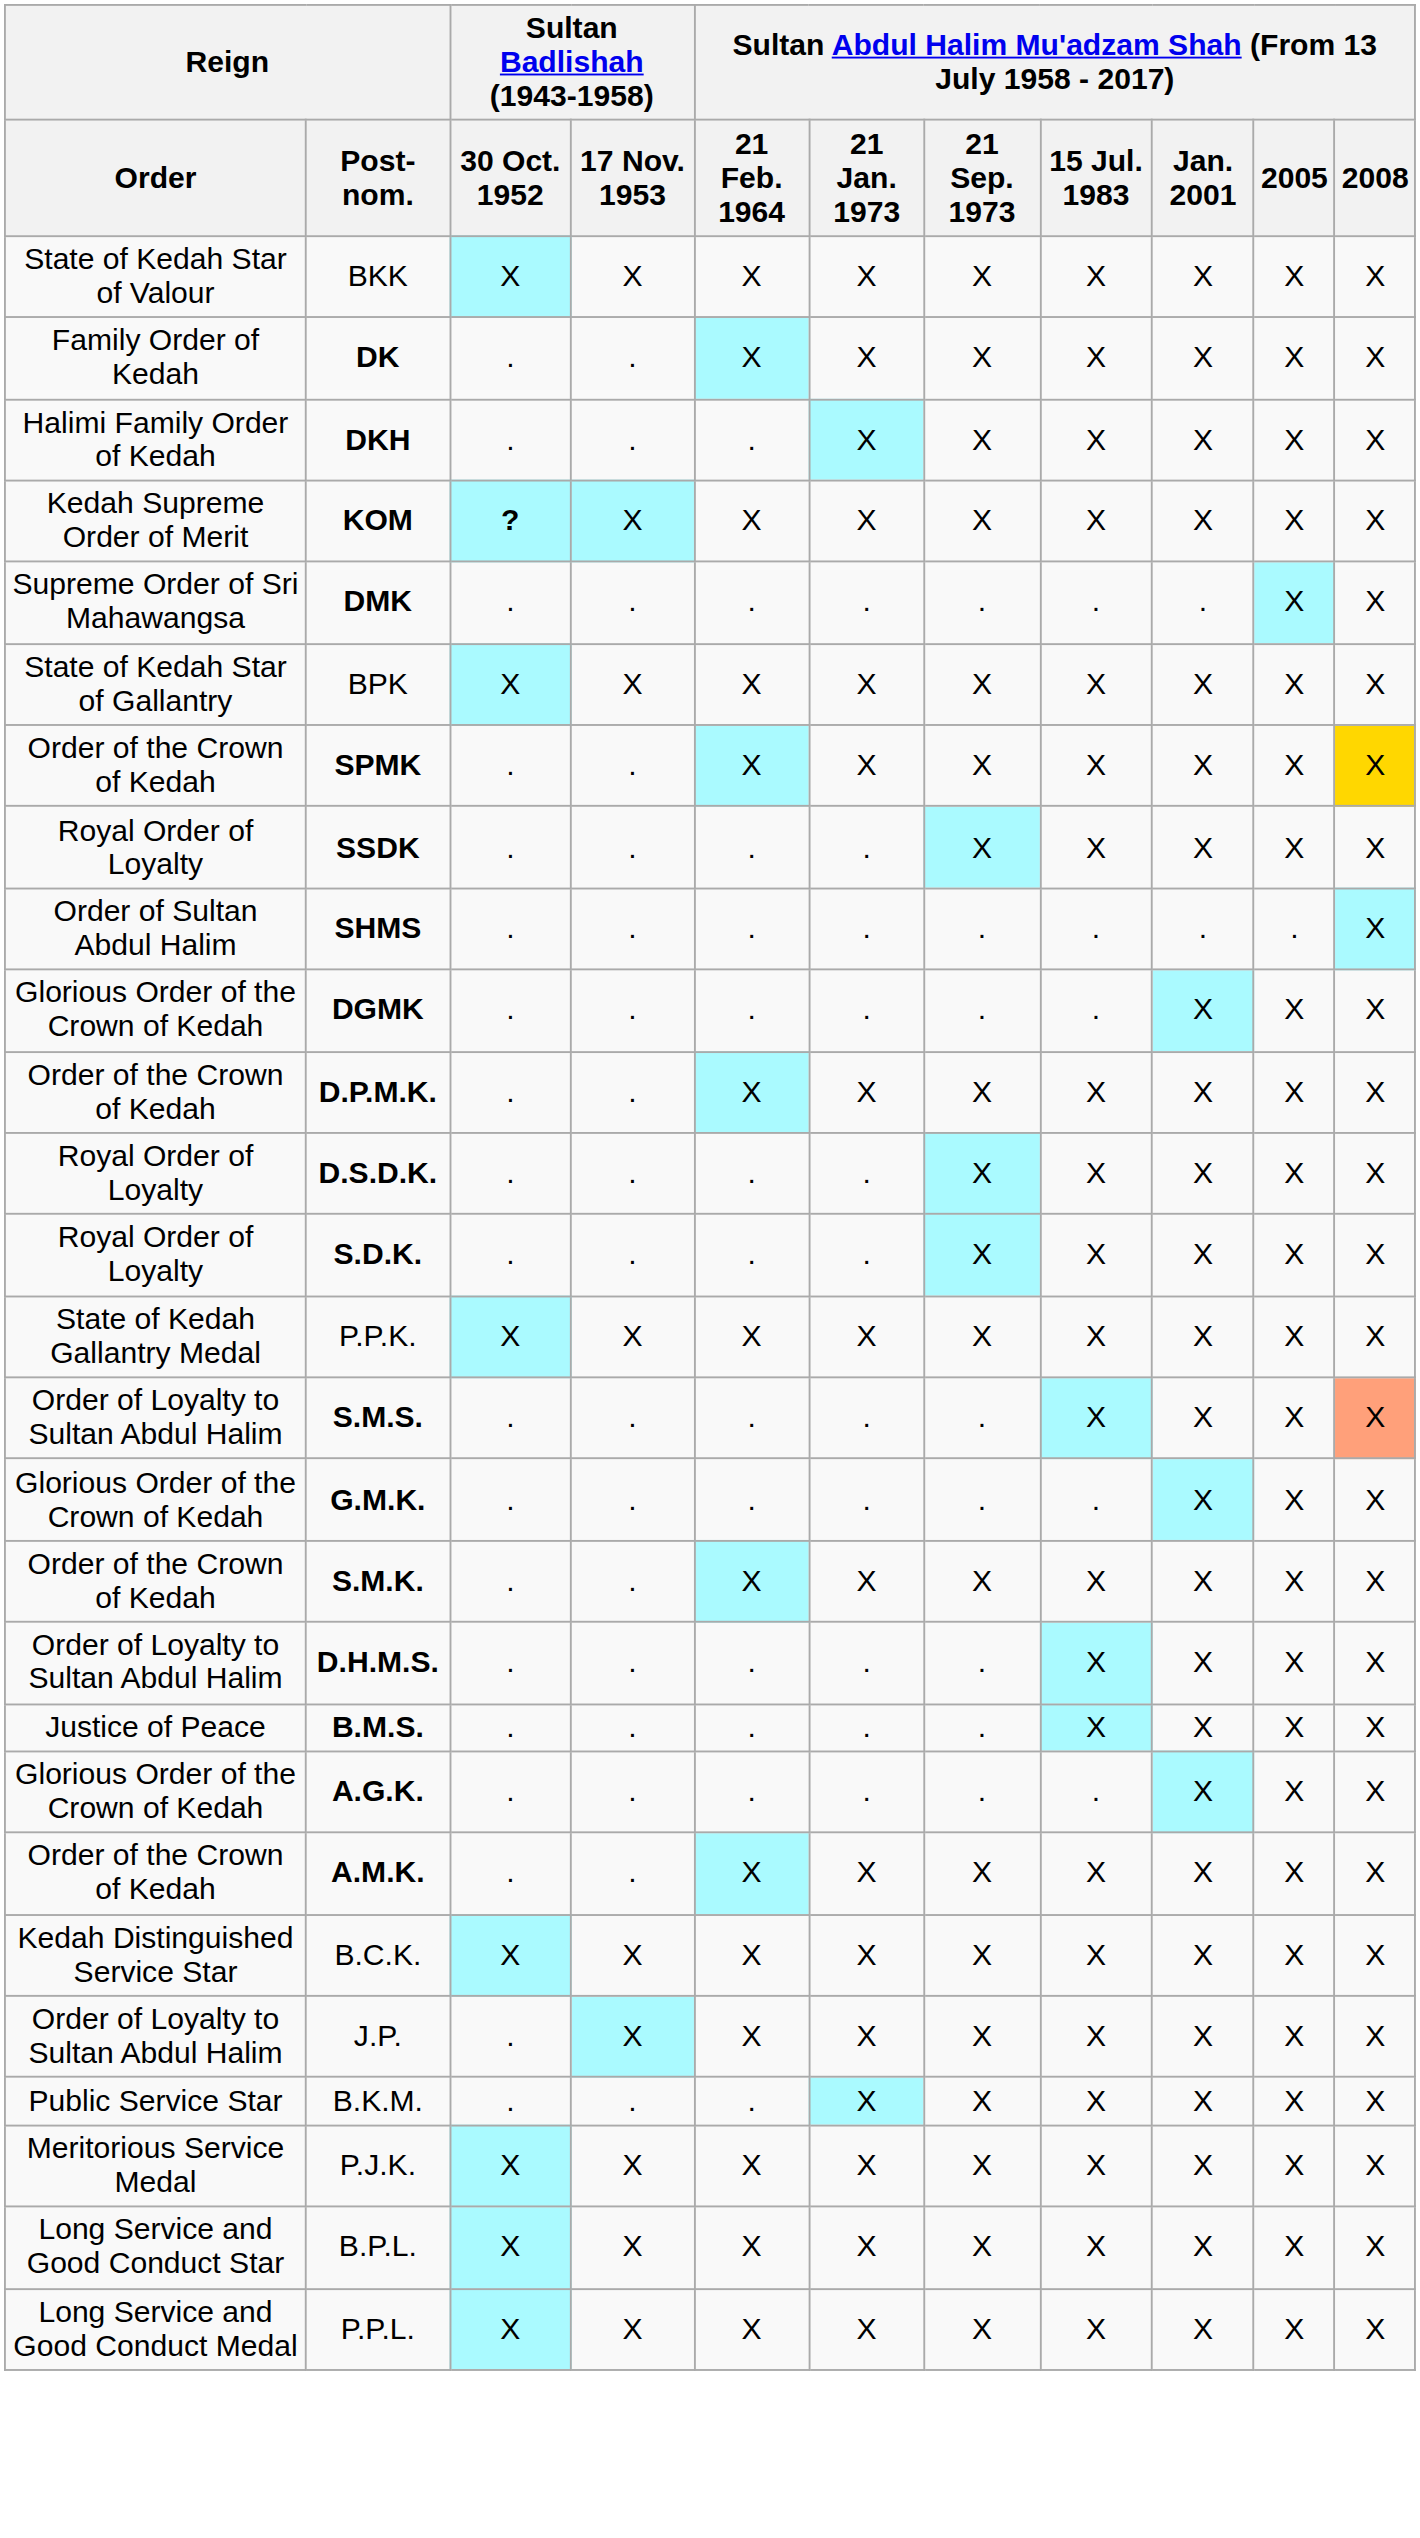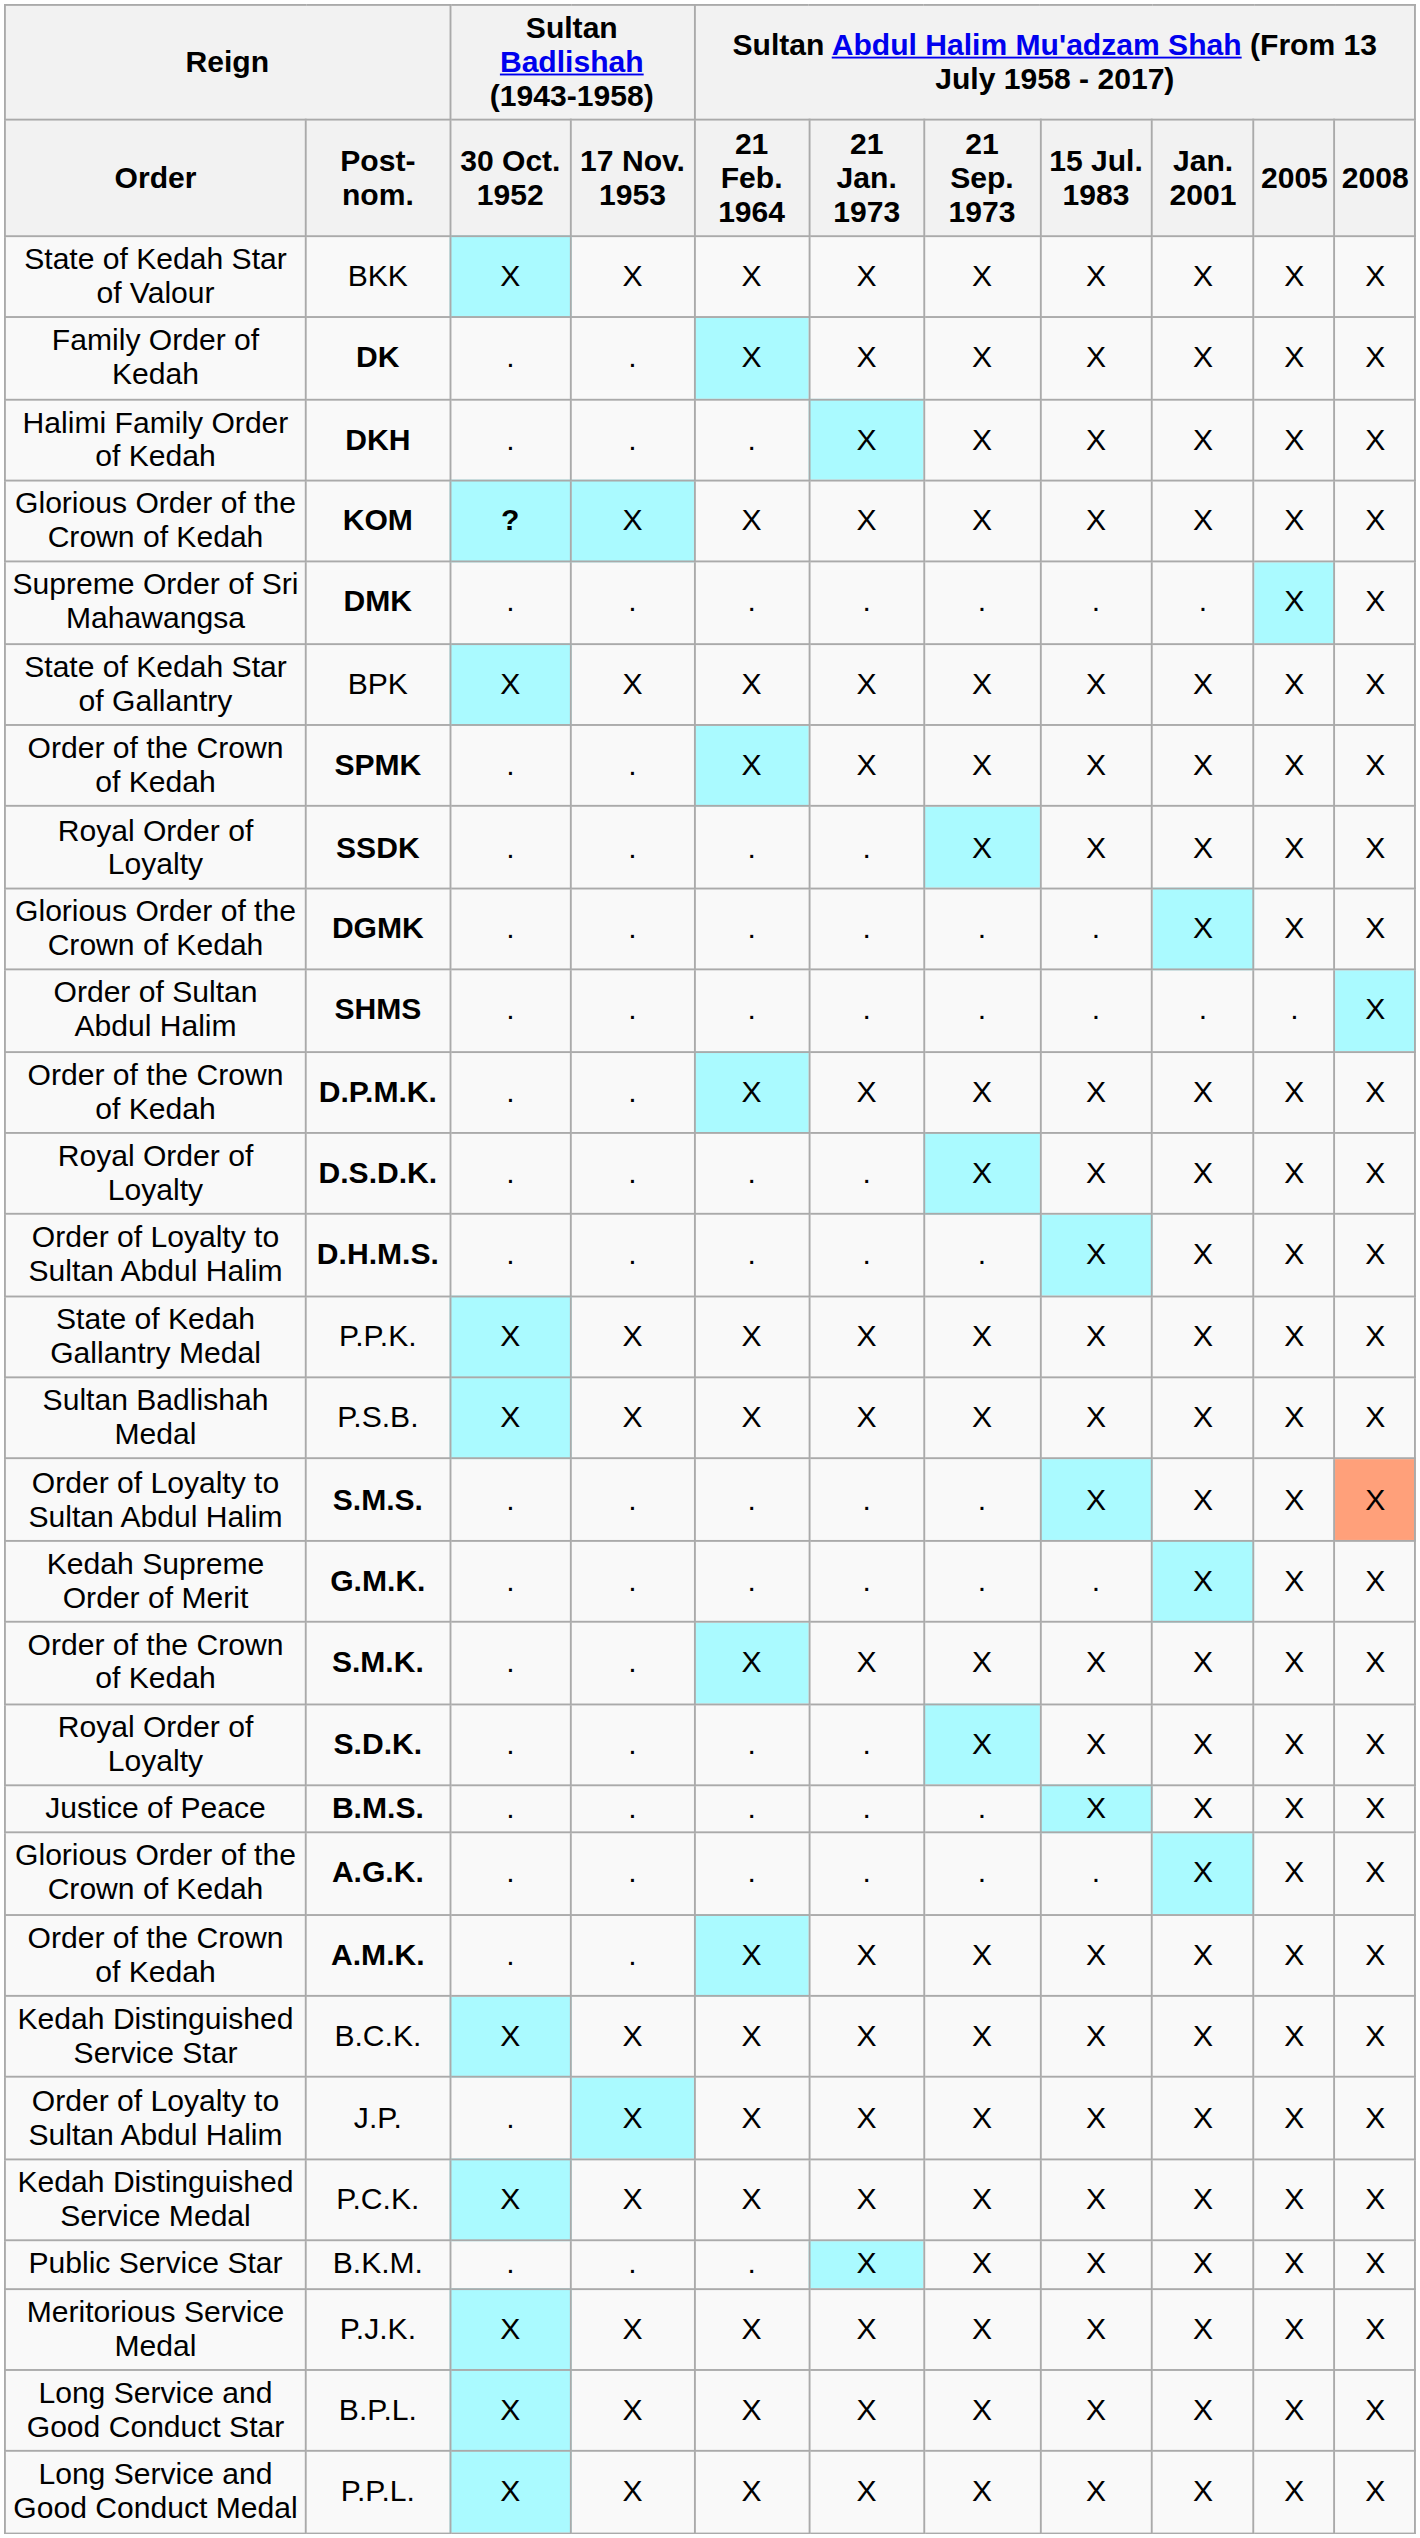 <table class="wikitable" width=85%>
 <tr>
 <th colspan=2>Reign</th>
 <th colspan=2>Sultan <a href='#'>Badlishah</a> (1943-1958)</th>
 <th colspan=7>Sultan <a href='#'>Abdul Halim Mu'adzam Shah</a> (From 13 July 1958 - 2017)</th>
 </tr>
 <tr>
 <th>Order</th>
 <th>Post-nom.</th>
 <th>30 Oct. 1952</th>
 <th>17 Nov. 1953</th>
 <th>21 Feb. 1964</th>
 <th>21 Jan. 1973</th>
 <th>21 Sep. 1973</th>
 <th>15 Jul. 1983</th>
 <th>Jan. 2001</th>
 <th>2005</th>
 <th>2008</th>
 </tr>
 <tr style="text-align:center">
 <td>State of Kedah Star of Valour</td>
 <td>BKK</td>
 <td style="background-color:#aafaff">X</td>
 <td>X</td>
 <td>X</td>
 <td>X</td>
 <td>X</td>
 <td>X</td>
 <td>X</td>
 <td>X</td>
 <td>X</td>
 </tr>
 <tr style="text-align:center">
 <td>Family Order of Kedah</td>
 <td><strong>DK	</strong></td>
 <td>.</td>
 <td>.</td>
 <td style="background-color:#aafaff">X</td>
 <td>X</td>
 <td>X</td>
 <td>X</td>
 <td>X</td>
 <td>X</td>
 <td>X</td>
 </tr>
 <tr style="text-align:center">
 <td>Halimi Family Order of Kedah</td>
 <td><strong>DKH	</strong></td>
 <td>.</td>
 <td>.</td>
 <td>.</td>
 <td style="background-color:#aafaff">X</td>
 <td>X</td>
 <td>X</td>
 <td>X</td>
 <td>X</td>
 <td>X</td>
 </tr>
 <tr style="text-align:center">
-<td>Kedah Supreme Order of Merit</td>
+<td>Glorious Order of the Crown of Kedah</td>
 <td><strong>KOM	</strong></td>
 <td style="background-color:#aafaff"><strong>?</strong></td>
 <td style="background-color:#aafaff">X</td>
 <td>X</td>
 <td>X</td>
 <td>X</td>
 <td>X</td>
 <td>X</td>
 <td>X</td>
 <td>X</td>
 </tr>
 <tr style="text-align:center">
 <td>Supreme Order of Sri Mahawangsa</td>
 <td><strong>DMK	</strong></td>
 <td>.</td>
 <td>.</td>
 <td>.</td>
 <td>.</td>
 <td>.</td>
 <td>.</td>
 <td>.</td>
 <td style="background-color:#aafaff">X</td>
 <td>X</td>
 </tr>
 <tr style="text-align:center">
 <td>State of Kedah Star of Gallantry</td>
 <td>BPK</td>
 <td style="background-color:#aafaff">X</td>
 <td>X</td>
 <td>X</td>
 <td>X</td>
 <td>X</td>
 <td>X</td>
 <td>X</td>
 <td>X</td>
 <td>X</td>
 </tr>
 <tr style="text-align:center">
 <td>Order of the Crown of Kedah</td>
 <td><strong>SPMK	</strong></td>
 <td>.</td>
 <td>.</td>
 <td style="background-color:#aafaff">X</td>
 <td>X</td>
 <td>X</td>
 <td>X</td>
 <td>X</td>
 <td>X</td>
-<td style="background: gold;">X</td>
+<td>X</td>
 </tr>
 <tr style="text-align:center">
 <td>Royal Order of Loyalty</td>
 <td><strong>SSDK 	</strong></td>
 <td>.</td>
 <td>.</td>
 <td>.</td>
 <td>.</td>
 <td style="background-color:#aafaff">X</td>
 <td>X</td>
 <td>X</td>
 <td>X</td>
 <td>X</td>
 </tr>
 <tr style="text-align:center">
+<td>Glorious Order of the Crown of Kedah</td>
+<td><strong>DGMK	</strong></td>
+<td>.</td>
+<td>.</td>
+<td>.</td>
+<td>.</td>
+<td>.</td>
+<td>.</td>
+<td style="background-color:#aafaff">X</td>
+<td>X</td>
+<td>X</td>
+</tr>
+<tr style="text-align:center">
 <td>Order of Sultan Abdul Halim</td>
 <td><strong>SHMS	</strong></td>
 <td>.</td>
 <td>.</td>
 <td>.</td>
 <td>.</td>
 <td>.</td>
 <td>.</td>
 <td>.</td>
 <td>.</td>
 <td style="background-color:#aafaff">X</td>
-</tr>
-<tr style="text-align:center">
-<td>Glorious Order of the Crown of Kedah</td>
-<td><strong>DGMK	</strong></td>
-<td>.</td>
-<td>.</td>
-<td>.</td>
-<td>.</td>
-<td>.</td>
-<td>.</td>
-<td style="background-color:#aafaff">X</td>
-<td>X</td>
-<td>X</td>
 </tr>
 <tr style="text-align:center">
 <td>Order of the Crown of Kedah</td>
 <td><strong>D.P.M.K.	</strong></td>
 <td>.</td>
 <td>.</td>
 <td style="background-color:#aafaff">X</td>
 <td>X</td>
 <td>X</td>
 <td>X</td>
 <td>X</td>
 <td>X</td>
 <td>X</td>
 </tr>
 <tr style="text-align:center">
 <td>Royal Order of Loyalty</td>
 <td><strong>D.S.D.K. 	</strong></td>
 <td>.</td>
 <td>.</td>
 <td>.</td>
 <td>.</td>
 <td style="background-color:#aafaff">X</td>
 <td>X</td>
 <td>X</td>
 <td>X</td>
 <td>X</td>
 </tr>
 <tr style="text-align:center">
-<td>Royal Order of Loyalty</td>
-<td><strong>S.D.K. 	</strong></td>
+<td>Order of Loyalty to Sultan Abdul Halim</td>
+<td><strong>D.H.M.S.</strong></td>
+<td>.</td>
 <td>.</td>
 <td>.</td>
 <td>.</td>
 <td>.</td>
 <td style="background-color:#aafaff">X</td>
 <td>X</td>
 <td>X</td>
 <td>X</td>
-<td>X</td>
 </tr>
 <tr style="text-align:center">
 <td>State of Kedah Gallantry Medal</td>
 <td>P.P.K.</td>
+<td style="background-color:#aafaff">X</td>
+<td>X</td>
+<td>X</td>
+<td>X</td>
+<td>X</td>
+<td>X</td>
+<td>X</td>
+<td>X</td>
+<td>X</td>
+</tr>
+<tr style="text-align:center">
+<td>Sultan Badlishah Medal</td>
+<td>P.S.B.</td>
 <td style="background-color:#aafaff">X</td>
 <td>X</td>
 <td>X</td>
 <td>X</td>
 <td>X</td>
 <td>X</td>
 <td>X</td>
 <td>X</td>
 <td>X</td>
 </tr>
 <tr style="text-align:center">
 <td>Order of Loyalty to Sultan Abdul Halim</td>
 <td><strong>S.M.S.</strong></td>
 <td>.</td>
 <td>.</td>
 <td>.</td>
 <td>.</td>
 <td>.</td>
 <td style="background-color:#aafaff">X</td>
 <td>X</td>
 <td>X</td>
 <td style="background: lightsalmon;">X</td>
 </tr>
 <tr style="text-align:center">
-<td>Glorious Order of the Crown of Kedah</td>
+<td>Kedah Supreme Order of Merit</td>
 <td><strong>G.M.K.	</strong></td>
 <td>.</td>
 <td>.</td>
 <td>.</td>
 <td>.</td>
 <td>.</td>
 <td>.</td>
 <td style="background-color:#aafaff">X</td>
 <td>X</td>
 <td>X</td>
 </tr>
 <tr style="text-align:center">
 <td>Order of the Crown of Kedah</td>
 <td><strong>S.M.K.	</strong></td>
 <td>.</td>
 <td>.</td>
 <td style="background-color:#aafaff">X</td>
 <td>X</td>
 <td>X</td>
 <td>X</td>
 <td>X</td>
 <td>X</td>
 <td>X</td>
 </tr>
 <tr style="text-align:center">
-<td>Order of Loyalty to Sultan Abdul Halim</td>
-<td><strong>D.H.M.S.</strong></td>
-<td>.</td>
+<td>Royal Order of Loyalty</td>
+<td><strong>S.D.K. 	</strong></td>
 <td>.</td>
 <td>.</td>
 <td>.</td>
 <td>.</td>
 <td style="background-color:#aafaff">X</td>
+<td>X</td>
 <td>X</td>
 <td>X</td>
 <td>X</td>
 </tr>
 <tr style="text-align:center">
 <td>Justice of Peace</td>
 <td><strong>B.M.S.	</strong></td>
 <td>.</td>
 <td>.</td>
 <td>.</td>
 <td>.</td>
 <td>.</td>
 <td style="background-color:#aafaff">X</td>
 <td>X</td>
 <td>X</td>
 <td>X</td>
 </tr>
 <tr style="text-align:center">
 <td>Glorious Order of the Crown of Kedah</td>
 <td><strong>A.G.K.	</strong></td>
 <td>.</td>
 <td>.</td>
 <td>.</td>
 <td>.</td>
 <td>.</td>
 <td>.</td>
 <td style="background-color:#aafaff">X</td>
 <td>X</td>
 <td>X</td>
 </tr>
 <tr style="text-align:center">
 <td>Order of the Crown of Kedah</td>
 <td><strong>A.M.K.	</strong></td>
 <td>.</td>
 <td>.</td>
 <td style="background-color:#aafaff">X</td>
 <td>X</td>
 <td>X</td>
 <td>X</td>
 <td>X</td>
 <td>X</td>
 <td>X</td>
 </tr>
 <tr style="text-align:center">
 <td>Kedah Distinguished Service Star</td>
 <td>B.C.K.</td>
 <td style="background-color:#aafaff">X</td>
 <td>X</td>
 <td>X</td>
 <td>X</td>
 <td>X</td>
 <td>X</td>
 <td>X</td>
 <td>X</td>
 <td>X</td>
 </tr>
 <tr style="text-align:center">
 <td>Order of Loyalty to Sultan Abdul Halim</td>
 <td>J.P.</td>
 <td>.</td>
 <td style="background-color:#aafaff">X</td>
 <td>X</td>
 <td>X</td>
 <td>X</td>
 <td>X</td>
 <td>X</td>
 <td>X</td>
 <td>X</td>
 </tr>
 <tr style="text-align:center">
+<td>Kedah Distinguished Service Medal</td>
+<td>P.C.K.</td>
+<td style="background-color:#aafaff">X</td>
+<td>X</td>
+<td>X</td>
+<td>X</td>
+<td>X</td>
+<td>X</td>
+<td>X</td>
+<td>X</td>
+<td>X</td>
+</tr>
+<tr style="text-align:center">
 <td>Public Service Star</td>
 <td>B.K.M.</td>
 <td>.</td>
 <td>.</td>
 <td>.</td>
 <td style="background-color:#aafaff">X</td>
 <td>X</td>
 <td>X</td>
 <td>X</td>
 <td>X</td>
 <td>X</td>
 </tr>
 <tr style="text-align:center">
 <td>Meritorious Service Medal</td>
 <td>P.J.K.</td>
 <td style="background-color:#aafaff">X</td>
 <td>X</td>
 <td>X</td>
 <td>X</td>
 <td>X</td>
 <td>X</td>
 <td>X</td>
 <td>X</td>
 <td>X</td>
 </tr>
 <tr style="text-align:center">
 <td>Long Service and Good Conduct Star</td>
 <td>B.P.L.</td>
 <td style="background-color:#aafaff">X</td>
 <td>X</td>
 <td>X</td>
 <td>X</td>
 <td>X</td>
 <td>X</td>
 <td>X</td>
 <td>X</td>
 <td>X</td>
 </tr>
 <tr style="text-align:center">
 <td>Long Service and Good Conduct Medal</td>
 <td>P.P.L.</td>
 <td style="background-color:#aafaff">X</td>
 <td>X</td>
 <td>X</td>
 <td>X</td>
 <td>X</td>
 <td>X</td>
 <td>X</td>
 <td>X</td>
 <td>X</td>
 </tr>
 </table>
